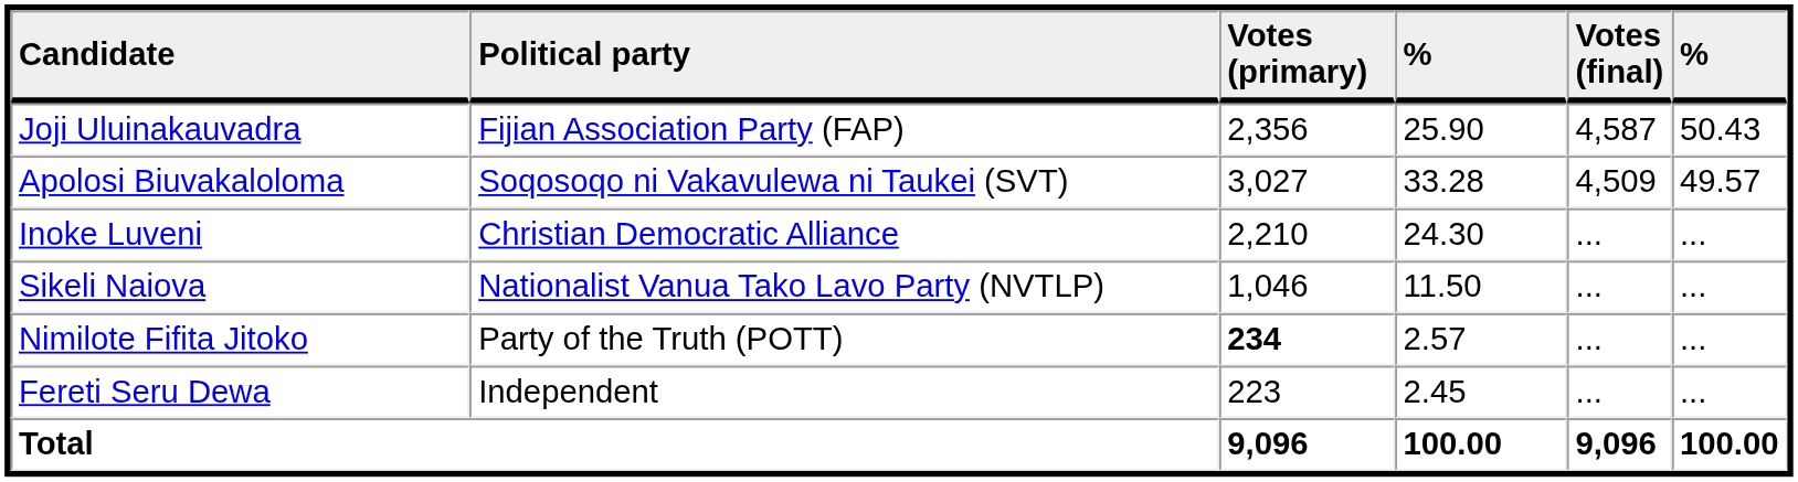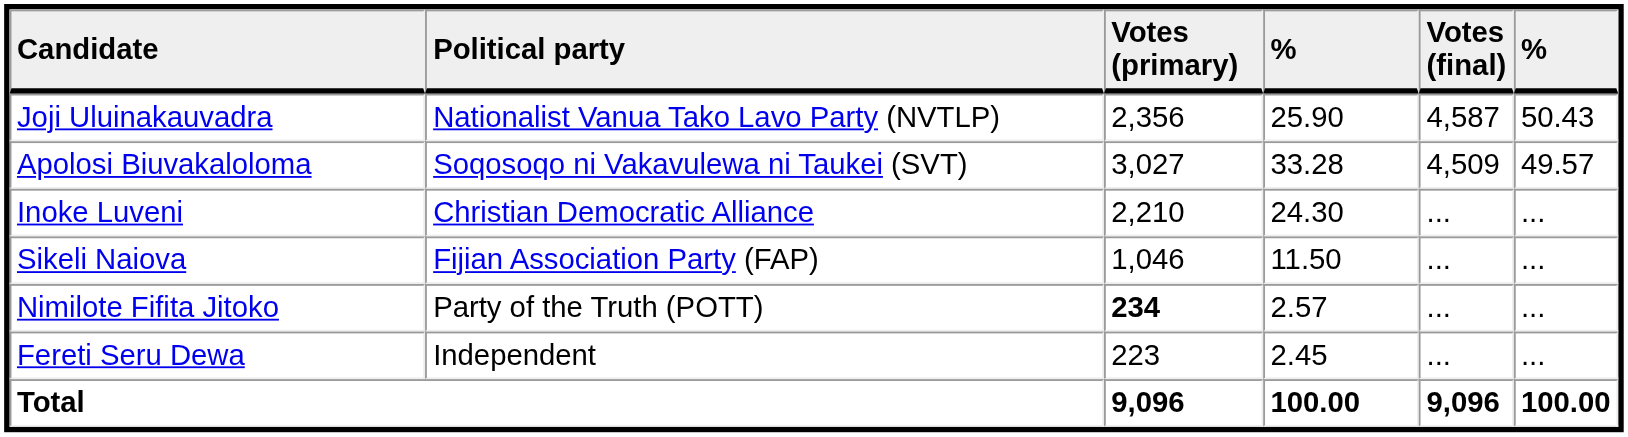 <table table width="70%" border="1" align="center" cellpadding=3 cellspacing=0 style="margin:5px; border:3px solid;">
 <tr>
 <td td width="27%" style="border-bottom:3px solid; background:#efefef;"><strong>Candidate</strong></td>
 <td td width="45%" style="border-bottom:3px solid; background:#efefef;"><strong>Political party</strong></td>
 <td td width="10%" style="border-bottom:3px solid; background:#efefef;"><strong>Votes<br>(primary)</strong></td>
 <td td width="10%" style="border-bottom:3px solid; background:#efefef;"><strong>%</strong></td>
 <td td width="4%" style="border-bottom:3px solid; background:#efefef;"><strong>Votes<br>(final)</strong></td>
 <td td width="4%" style="border-bottom:3px solid; background:#efefef;"><strong>%</strong></td>
 </tr>
 <tr>
 <td><a href='#'>Joji Uluinakauvadra</a></td>
-<td><a href='#'>Fijian Association Party</a> (FAP)</td>
+<td><a href='#'>Nationalist Vanua Tako Lavo Party</a> (NVTLP)</td>
 <td>2,356</td>
 <td>25.90</td>
 <td>4,587</td>
 <td>50.43</td>
 </tr>
 <tr>
 <td><a href='#'>Apolosi Biuvakaloloma</a></td>
 <td><a href='#'>Soqosoqo ni Vakavulewa ni Taukei</a> (SVT)</td>
 <td>3,027</td>
 <td>33.28</td>
 <td>4,509</td>
 <td>49.57</td>
 </tr>
 <tr>
 <td><a href='#'>Inoke Luveni</a></td>
 <td><a href='#'>Christian Democratic Alliance</a></td>
 <td>2,210</td>
 <td>24.30</td>
 <td>...</td>
 <td>...</td>
 </tr>
 <tr>
 <td><a href='#'>Sikeli Naiova</a></td>
-<td><a href='#'>Nationalist Vanua Tako Lavo Party</a> (NVTLP)</td>
+<td><a href='#'>Fijian Association Party</a> (FAP)</td>
 <td>1,046</td>
 <td>11.50</td>
 <td>...</td>
 <td>...</td>
 </tr>
 <tr>
 <td><a href='#'>Nimilote Fifita Jitoko</a></td>
 <td>Party of the Truth (POTT)</td>
 <td><strong>234</strong></td>
 <td>2.57</td>
 <td>...</td>
 <td>...</td>
 </tr>
 <tr>
 <td><a href='#'>Fereti Seru Dewa</a></td>
 <td>Independent</td>
 <td>223</td>
 <td>2.45</td>
 <td>...</td>
 <td>...</td>
 </tr>
 <tr>
 <td colspan=2><strong>Total</strong></td>
 <td><strong>9,096</strong></td>
 <td><strong>100.00</strong></td>
 <td><strong>9,096</strong></td>
 <td><strong>100.00</strong></td>
 </tr>
 <tr>
 </tr>
 </table>
